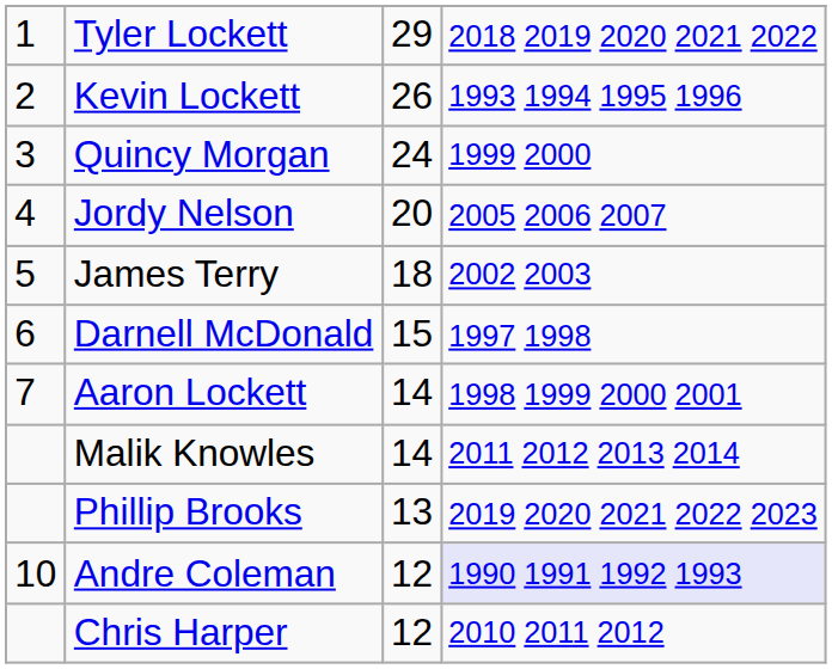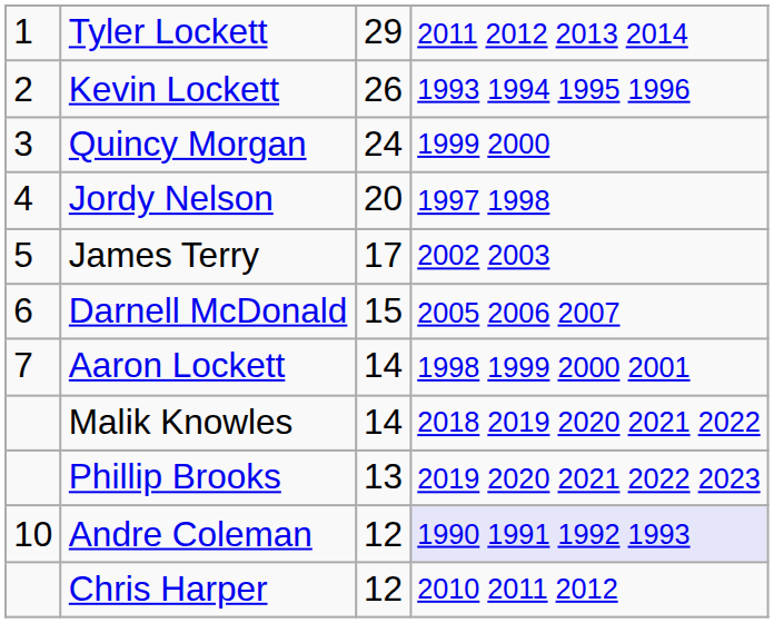 <table class="wikitable">
 <tr>
 </tr>
 <tr>
 <td>1</td>
 <td><a href='#'>Tyler Lockett</a></td>
 <td>29</td>
-<td style="font-size:80%;"><a href='#'>2018</a> <a href='#'>2019</a> <a href='#'>2020</a> <a href='#'>2021</a> <a href='#'>2022</a></td>
+<td style="font-size:80%;"><a href='#'>2011</a> <a href='#'>2012</a> <a href='#'>2013</a> <a href='#'>2014</a></td>
 </tr>
 <tr>
 <td>2</td>
 <td><a href='#'>Kevin Lockett</a></td>
 <td>26</td>
 <td style="font-size:80%;"><a href='#'>1993</a> <a href='#'>1994</a> <a href='#'>1995</a> <a href='#'>1996</a></td>
 </tr>
 <tr>
 <td>3</td>
 <td><a href='#'>Quincy Morgan</a></td>
 <td>24</td>
 <td style="font-size:80%;"><a href='#'>1999</a> <a href='#'>2000</a></td>
 </tr>
 <tr>
 <td>4</td>
 <td><a href='#'>Jordy Nelson</a></td>
 <td>20</td>
-<td style="font-size:80%;"><a href='#'>2005</a> <a href='#'>2006</a> <a href='#'>2007</a></td>
+<td style="font-size:80%;"><a href='#'>1997</a> <a href='#'>1998</a></td>
 </tr>
 <tr>
 <td>5</td>
 <td>James Terry</td>
-<td>18</td>
+<td>17</td>
 <td style="font-size:80%;"><a href='#'>2002</a> <a href='#'>2003</a></td>
 </tr>
 <tr>
 <td>6</td>
 <td><a href='#'>Darnell McDonald</a></td>
 <td>15</td>
-<td style="font-size:80%;"><a href='#'>1997</a> <a href='#'>1998</a></td>
+<td style="font-size:80%;"><a href='#'>2005</a> <a href='#'>2006</a> <a href='#'>2007</a></td>
 </tr>
 <tr>
 <td>7</td>
 <td><a href='#'>Aaron Lockett</a></td>
 <td>14</td>
 <td style="font-size:80%;"><a href='#'>1998</a> <a href='#'>1999</a> <a href='#'>2000</a> <a href='#'>2001</a></td>
 </tr>
 <tr>
 <td></td>
 <td>Malik Knowles</td>
 <td>14</td>
-<td style="font-size:80%;"><a href='#'>2011</a> <a href='#'>2012</a> <a href='#'>2013</a> <a href='#'>2014</a></td>
+<td style="font-size:80%;"><a href='#'>2018</a> <a href='#'>2019</a> <a href='#'>2020</a> <a href='#'>2021</a> <a href='#'>2022</a></td>
 </tr>
 <tr>
 <td></td>
 <td><a href='#'>Phillip Brooks</a></td>
 <td>13</td>
 <td style="font-size:80%;"><a href='#'>2019</a> <a href='#'>2020</a> <a href='#'>2021</a> <a href='#'>2022</a> <a href='#'>2023</a></td>
 </tr>
 <tr>
 <td>10</td>
 <td><a href='#'>Andre Coleman</a></td>
 <td>12</td>
 <td style="background: lavender; font-size:80%;"><a href='#'>1990</a> <a href='#'>1991</a> <a href='#'>1992</a> <a href='#'>1993</a></td>
 </tr>
 <tr>
 <td></td>
 <td><a href='#'>Chris Harper</a></td>
 <td>12</td>
 <td style="font-size:80%;"><a href='#'>2010</a> <a href='#'>2011</a> <a href='#'>2012</a></td>
 </tr>
 </table>
